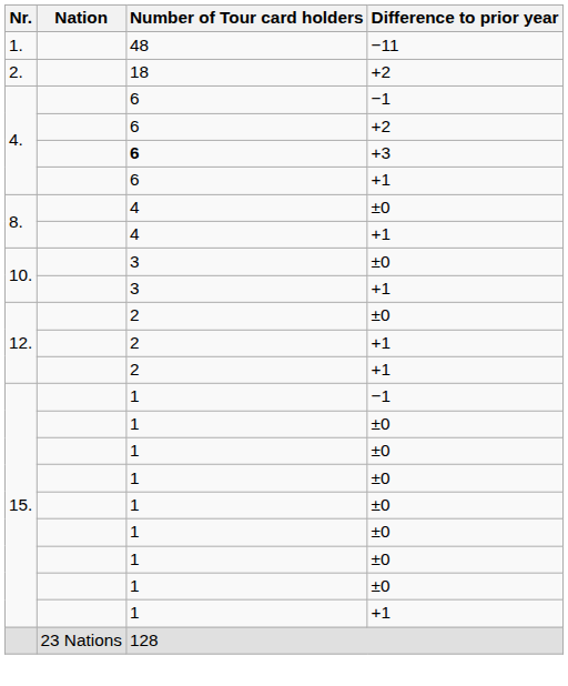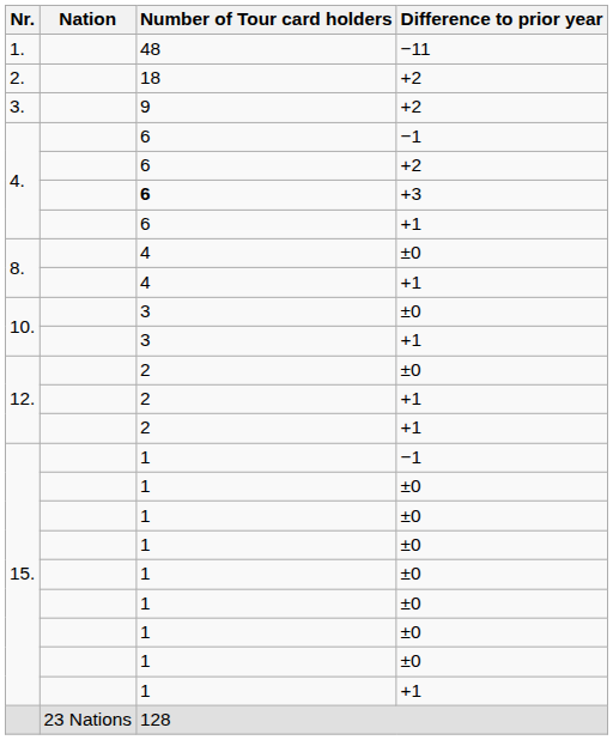 <table class="wikitable sortable">
 <tr>
 <th>Nr.</th>
 <th>Nation</th>
 <th>Number of Tour card holders</th>
 <th>Difference to prior year</th>
 </tr>
 <tr>
 <td>1.</td>
 <td></td>
 <td>48</td>
 <td>−11</td>
 </tr>
 <tr>
 <td>2.</td>
 <td></td>
 <td>18</td>
+<td>+2</td>
+</tr>
+<tr>
+<td>3.</td>
+<td></td>
+<td>9</td>
 <td>+2</td>
 </tr>
 <tr>
 <td rowspan=4>4.</td>
 <td></td>
 <td>6</td>
 <td>−1</td>
 </tr>
 <tr>
 <td></td>
 <td>6</td>
 <td>+2</td>
 </tr>
 <tr>
 <td></td>
 <td><strong>6</strong></td>
 <td>+3</td>
 </tr>
 <tr>
 <td></td>
 <td>6</td>
 <td>+1</td>
 </tr>
 <tr>
 <td rowspan=2>8.</td>
 <td></td>
 <td>4</td>
 <td>±0</td>
 </tr>
 <tr>
 <td></td>
 <td>4</td>
 <td>+1</td>
 </tr>
 <tr>
 <td rowspan=2>10.</td>
 <td></td>
 <td>3</td>
 <td>±0</td>
 </tr>
 <tr>
 <td></td>
 <td>3</td>
 <td>+1</td>
 </tr>
 <tr>
 <td rowspan=3>12.</td>
 <td></td>
 <td>2</td>
 <td>±0</td>
 </tr>
 <tr>
 <td></td>
 <td>2</td>
 <td>+1</td>
 </tr>
 <tr>
 <td></td>
 <td>2</td>
 <td>+1</td>
 </tr>
 <tr>
 <td rowspan=9>15.</td>
 <td></td>
 <td>1</td>
 <td>−1</td>
 </tr>
 <tr>
 <td></td>
 <td>1</td>
 <td>±0</td>
 </tr>
 <tr>
 <td></td>
 <td>1</td>
 <td>±0</td>
 </tr>
 <tr>
 <td></td>
 <td>1</td>
 <td>±0</td>
 </tr>
 <tr>
 <td></td>
 <td>1</td>
 <td>±0</td>
 </tr>
 <tr>
 <td></td>
 <td>1</td>
 <td>±0</td>
 </tr>
 <tr>
 <td></td>
 <td>1</td>
 <td>±0</td>
 </tr>
 <tr>
 <td></td>
 <td>1</td>
 <td>±0</td>
 </tr>
 <tr>
 <td></td>
 <td>1</td>
 <td>+1</td>
 </tr>
 <tr bgcolor="#E0E0E0">
 <td></td>
 <td>23 Nations</td>
 <td colspan=2>128</td>
 </tr>
 </table>
